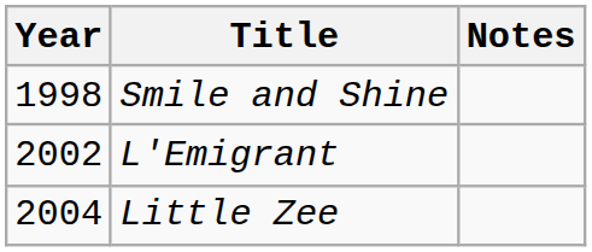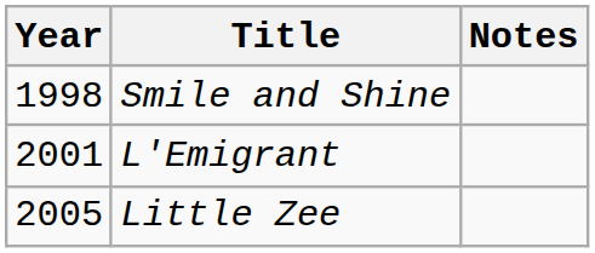 <table class="wikitable">
 <tr>
 <th>Year</th>
 <th>Title</th>
 <th>Notes</th>
 </tr>
 <tr>
 <td>1998</td>
 <td><em>Smile and Shine</em></td>
 <td></td>
 </tr>
 <tr>
-<td>2002</td>
+<td>2001</td>
 <td><em>L'Emigrant</em></td>
 <td></td>
 </tr>
 <tr>
-<td>2004</td>
+<td>2005</td>
 <td><em>Little Zee</em></td>
 <td></td>
 </tr>
 </table>
